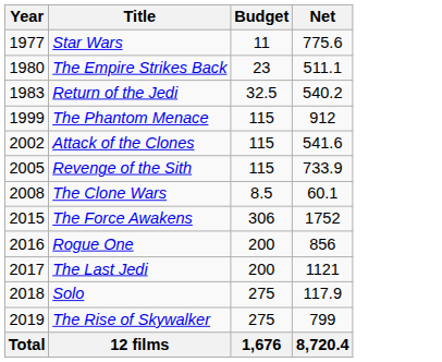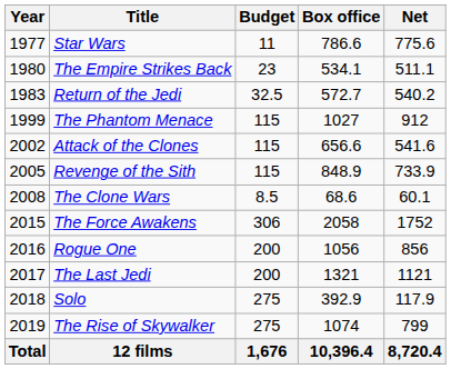 <table class="wikitable sortable" style="text-align: center;">
 <tr>
 <th>Year</th>
 <th>Title</th>
 <th>Budget</th>
+<th>Box office</th>
 <th>Net</th>
 </tr>
 <tr>
 <td>1977</td>
 <td style="text-align: left;"><em><a href='#'>Star Wars</a></em></td>
 <td>11</td>
+<td>786.6</td>
 <td>775.6</td>
 </tr>
 <tr>
 <td>1980</td>
 <td style="text-align: left;"><em><a href='#'>The Empire Strikes Back</a></em></td>
 <td>23</td>
+<td>534.1</td>
 <td>511.1</td>
 </tr>
 <tr>
 <td>1983</td>
 <td style="text-align: left;"><em><a href='#'>Return of the Jedi</a></em></td>
 <td>32.5</td>
+<td>572.7</td>
 <td>540.2</td>
 </tr>
 <tr>
 <td>1999</td>
 <td style="text-align: left;"><em><a href='#'>The Phantom Menace</a></em></td>
 <td>115</td>
+<td>1027</td>
 <td>912</td>
 </tr>
 <tr>
 <td>2002</td>
 <td style="text-align: left;"><em><a href='#'>Attack of the Clones</a></em></td>
 <td>115</td>
+<td>656.6</td>
 <td>541.6</td>
 </tr>
 <tr>
 <td>2005</td>
 <td style="text-align: left;"><em><a href='#'>Revenge of the Sith</a></em></td>
 <td>115</td>
+<td>848.9</td>
 <td>733.9</td>
 </tr>
 <tr>
 <td>2008</td>
 <td style="text-align: left;"><em><a href='#'>The Clone Wars</a></em></td>
 <td>8.5</td>
+<td>68.6</td>
 <td>60.1</td>
 </tr>
 <tr>
 <td>2015</td>
 <td style="text-align: left;"><em><a href='#'>The Force Awakens</a></em></td>
 <td>306</td>
+<td>2058</td>
 <td>1752</td>
 </tr>
 <tr>
 <td>2016</td>
 <td style="text-align: left;"><em><a href='#'>Rogue One</a></em></td>
 <td>200</td>
+<td>1056</td>
 <td>856</td>
 </tr>
 <tr>
 <td>2017</td>
 <td style="text-align: left;"><em><a href='#'>The Last Jedi</a></em></td>
 <td>200</td>
+<td>1321</td>
 <td>1121</td>
 </tr>
 <tr>
 <td>2018</td>
 <td style="text-align: left;"><em><a href='#'>Solo</a></em></td>
 <td>275</td>
+<td>392.9</td>
 <td>117.9</td>
 </tr>
 <tr>
 <td>2019</td>
 <td style="text-align: left;"><em><a href='#'>The Rise of Skywalker</a></em></td>
 <td>275</td>
+<td>1074</td>
 <td>799</td>
 </tr>
 <tr>
 <th>Total</th>
 <th>12 films</th>
 <th>1,676</th>
+<th>10,396.4</th>
 <th>8,720.4</th>
 </tr>
 </table>
